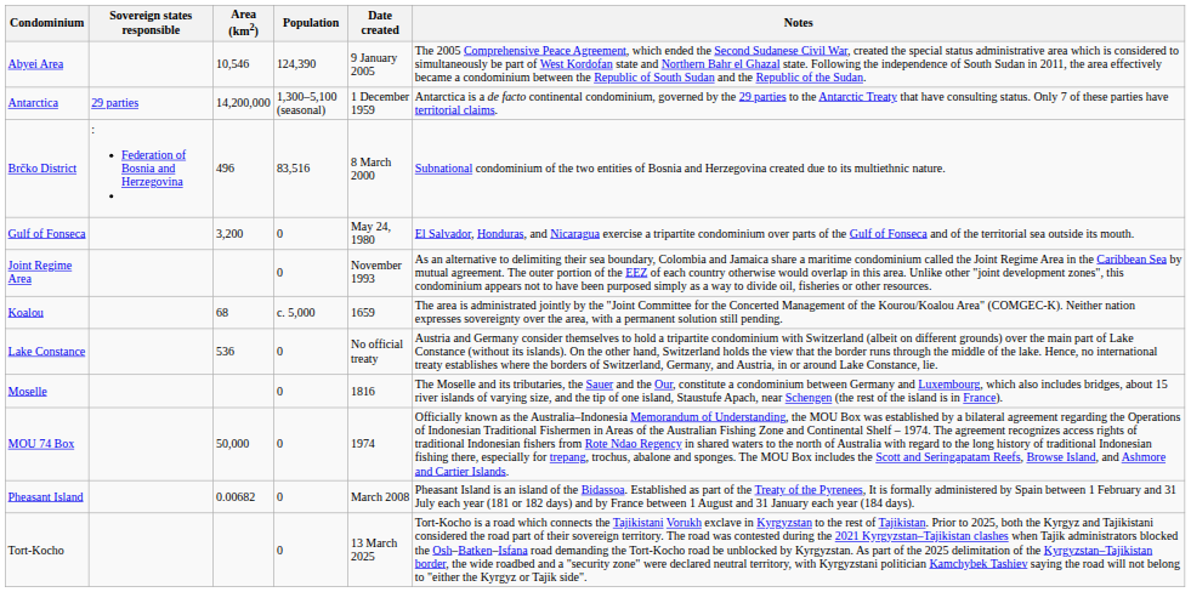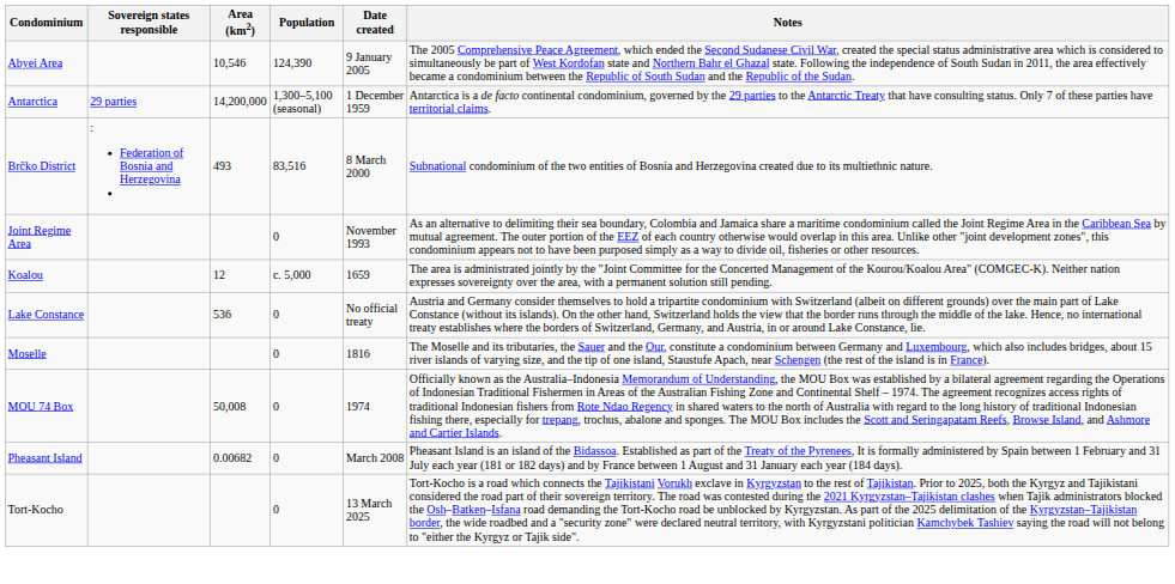 <table class="wikitable sortable sticky-header">
 <tr>
 <th>Condominium</th>
 <th>Sovereign states responsible</th>
 <th>Area (km<sup>2</sup>)</th>
 <th>Population</th>
 <th>Date created</th>
 <th>Notes</th>
 </tr>
 <tr>
 <td><a href='#'>Abyei Area</a></td>
 <td></td>
 <td>10,546</td>
 <td>124,390</td>
 <td>9 January 2005</td>
 <td>The 2005 <a href='#'>Comprehensive Peace Agreement</a>, which ended the <a href='#'>Second Sudanese Civil War</a>, created the special status administrative area which is considered to simultaneously be part of <a href='#'>West Kordofan</a> state and <a href='#'>Northern Bahr el Ghazal</a> state. Following the independence of South Sudan in 2011, the area effectively became a condominium between the <a href='#'>Republic of South Sudan</a> and the <a href='#'>Republic of the Sudan</a>.</td>
 </tr>
 <tr>
 <td><a href='#'>Antarctica</a></td>
 <td><a href='#'>29 parties</a></td>
 <td>14,200,000</td>
 <td>1,300–5,100 (seasonal)</td>
 <td>1 December 1959</td>
 <td>Antarctica is a <em>de facto</em> continental condominium, governed by the <a href='#'>29 parties</a> to the <a href='#'>Antarctic Treaty</a> that have consulting status. Only 7 of these parties have <a href='#'>territorial claims</a>.</td>
 </tr>
 <tr>
 <td><a href='#'>Brčko District</a></td>
 <td>:<br><ul><li><a href='#'>Federation of Bosnia and Herzegovina</a></li><li></li></ul></td>
-<td>496</td>
+<td>493</td>
 <td>83,516</td>
 <td>8 March 2000</td>
 <td><a href='#'>Subnational</a> condominium of the two entities of Bosnia and Herzegovina created due to its multiethnic nature.</td>
-</tr>
-<tr>
-<td><a href='#'>Gulf of Fonseca</a></td>
-<td></td>
-<td>3,200</td>
-<td>0</td>
-<td>May 24, 1980</td>
-<td><a href='#'>El Salvador</a>, <a href='#'>Honduras</a>, and <a href='#'>Nicaragua</a> exercise a tripartite condominium over parts of the <a href='#'>Gulf of Fonseca</a> and of the territorial sea outside its mouth.</td>
 </tr>
 <tr>
 <td><a href='#'>Joint Regime Area</a></td>
 <td></td>
 <td></td>
 <td>0</td>
 <td>November 1993</td>
 <td>As an alternative to delimiting their sea boundary, Colombia and Jamaica share a maritime condominium called the Joint Regime Area in the <a href='#'>Caribbean Sea</a> by mutual agreement. The outer portion of the <a href='#'>EEZ</a> of each country otherwise would overlap in this area. Unlike other "joint development zones", this condominium appears not to have been purposed simply as a way to divide oil, fisheries or other resources.</td>
 </tr>
 <tr>
 <td><a href='#'>Koalou</a></td>
 <td></td>
-<td>68</td>
+<td>12</td>
 <td>c. 5,000</td>
 <td>1659</td>
 <td>The area is administrated jointly by the "Joint Committee for the Concerted Management of the Kourou/Koalou Area" (COMGEC-K). Neither nation expresses sovereignty over the area, with a permanent solution still pending.</td>
 </tr>
 <tr>
 <td><a href='#'>Lake Constance</a></td>
 <td></td>
 <td>536</td>
 <td>0</td>
 <td>No official treaty</td>
 <td>Austria and Germany consider themselves to hold a tripartite condominium with Switzerland (albeit on different grounds) over the main part of Lake Constance (without its islands). On the other hand, Switzerland holds the view that the border runs through the middle of the lake. Hence, no international treaty establishes where the borders of Switzerland, Germany, and Austria, in or around Lake Constance, lie.</td>
 </tr>
 <tr>
 <td><a href='#'>Moselle</a></td>
 <td></td>
 <td></td>
 <td>0</td>
 <td>1816</td>
 <td>The Moselle and its tributaries, the <a href='#'>Sauer</a> and the <a href='#'>Our</a>, constitute a condominium between Germany and <a href='#'>Luxembourg</a>, which also includes bridges, about 15 river islands of varying size, and the tip of one island, Staustufe Apach, near <a href='#'>Schengen</a> (the rest of the island is in <a href='#'>France</a>).</td>
 </tr>
 <tr>
 <td><a href='#'>MOU 74 Box</a></td>
 <td></td>
-<td>50,000</td>
+<td>50,008</td>
 <td>0</td>
 <td>1974</td>
 <td>Officially known as the Australia–Indonesia <a href='#'>Memorandum of Understanding</a>, the MOU Box was established by a bilateral agreement regarding the Operations of Indonesian Traditional Fishermen in Areas of the Australian Fishing Zone and Continental Shelf – 1974. The agreement recognizes access rights of traditional Indonesian fishers from <a href='#'>Rote Ndao Regency</a> in shared waters to the north of Australia with regard to the long history of traditional Indonesian fishing there, especially for <a href='#'>trepang</a>, trochus, abalone and sponges. The MOU Box includes the <a href='#'>Scott and Seringapatam Reefs</a>, <a href='#'>Browse Island</a>, and <a href='#'>Ashmore and Cartier Islands</a>.</td>
 </tr>
 <tr>
 <td><a href='#'>Pheasant Island</a></td>
 <td></td>
 <td>0.00682</td>
 <td>0</td>
 <td>March 2008</td>
 <td>Pheasant Island is an island of the <a href='#'>Bidassoa</a>. Established as part of the <a href='#'>Treaty of the Pyrenees</a>, It is formally administered by Spain between 1 February and 31 July each year (181 or 182 days) and by France between 1 August and 31 January each year (184 days).</td>
 </tr>
 <tr>
 <td>Tort-Kocho</td>
 <td></td>
 <td></td>
 <td>0</td>
 <td>13 March 2025</td>
 <td>Tort-Kocho is a road which connects the <a href='#'>Tajikistani</a> <a href='#'>Vorukh</a> exclave in <a href='#'>Kyrgyzstan</a> to the rest of <a href='#'>Tajikistan</a>. Prior to 2025, both the Kyrgyz and Tajikistani considered the road part of their sovereign territory. The road was contested during the <a href='#'>2021 Kyrgyzstan–Tajikistan clashes</a> when Tajik administrators blocked the <a href='#'>Osh</a>–<a href='#'>Batken</a>–<a href='#'>Isfana</a> road demanding the Tort-Kocho road be unblocked by Kyrgyzstan. As part of the 2025 delimitation of the <a href='#'>Kyrgyzstan–Tajikistan border</a>, the  wide roadbed and a  "security zone" were declared neutral territory, with Kyrgyzstani politician <a href='#'>Kamchybek Tashiev</a> saying the road will not belong to "either the Kyrgyz or Tajik side".</td>
 </tr>
 </table>
